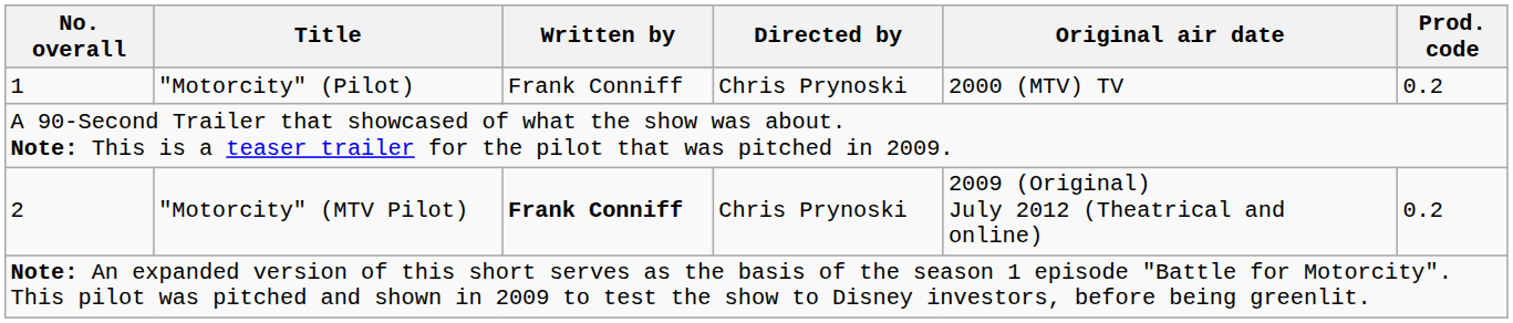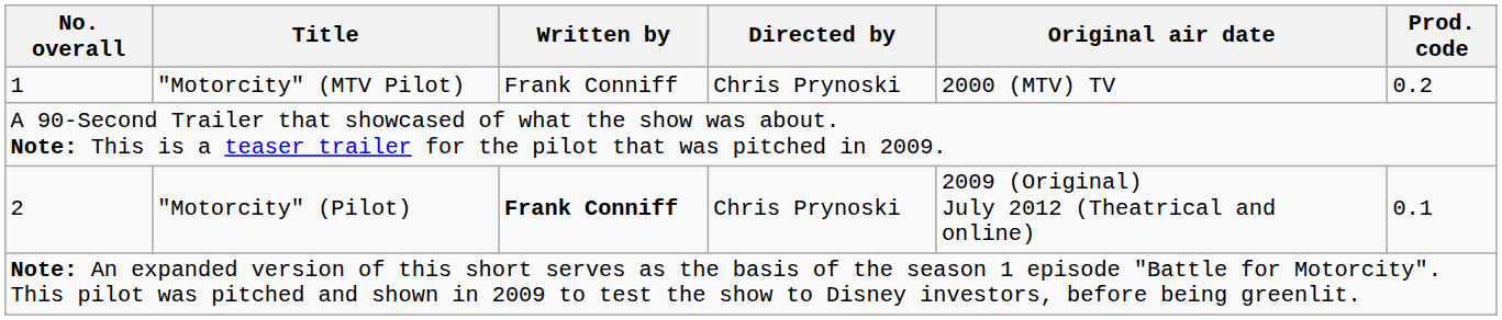 <table class="wikitable">
 <tr>
 <th><abbr>No.</abbr><br>overall</th>
 <th>Title</th>
 <th>Written by</th>
 <th><strong>Directed</strong> by</th>
 <th>Original air date</th>
 <th><abbr>Prod.</abbr><br>code</th>
 </tr>
 <tr>
 <td>1</td>
-<td>"Motorcity" (Pilot)</td>
+<td>"Motorcity" (MTV Pilot)</td>
 <td>Frank Conniff</td>
 <td>Chris Prynoski</td>
 <td>2000 (MTV) TV</td>
 <td>0.2</td>
 </tr>
 <tr>
 <td colspan="6">A 90-Second Trailer that showcased of what the show was about.<br><strong>Note:</strong> This is a <a href='#'>teaser trailer</a> for the pilot that was pitched in 2009.</td>
 </tr>
 <tr>
 <td>2</td>
-<td>"Motorcity" (MTV Pilot)</td>
+<td>"Motorcity" (Pilot)</td>
 <td><strong>Frank Conniff</strong></td>
 <td>Chris Prynoski</td>
 <td>2009 (Original)<br>July 2012 (Theatrical and online)</td>
-<td>0.2</td>
+<td>0.1</td>
 </tr>
 <tr>
 <td colspan="6"><strong>Note:</strong> An expanded version of this short serves as the basis of the season 1 episode "Battle for Motorcity". This pilot was pitched and shown in 2009 to test the show to Disney investors, before being greenlit.</td>
 </tr>
 </table>
